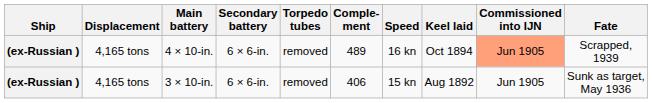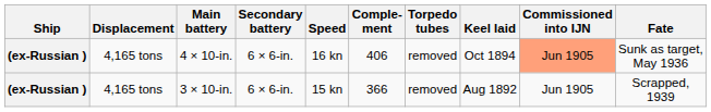 <table class="wikitable plainrowheaders" style="text-align: center;">
 <tr valign="bottom">
 <th scope="col">Ship</th>
 <th scope="col">Displacement</th>
 <th scope="col">Main<br>battery</th>
 <th scope="col">Secondary<br>battery</th>
+<th scope="col">Speed</th>
+<th scope="col">Comple-<br>ment</th>
 <th scope="col">Torpedo<br>tubes</th>
-<th scope="col">Comple-<br>ment</th>
-<th scope="col">Speed</th>
 <th scope="col">Keel laid</th>
 <th scope="col">Commissioned<br>into IJN</th>
 <th scope="col">Fate</th>
 </tr>
 <tr>
 <th scope="row"> (ex-Russian )</th>
 <td>4,165 tons</td>
 <td>4 × 10-in.</td>
 <td>6 × 6-in.</td>
+<td>16 kn</td>
+<td>406</td>
 <td>removed</td>
-<td>489</td>
-<td>16 kn</td>
 <td>Oct 1894</td>
 <td style="background: lightsalmon;">Jun 1905</td>
-<td>Scrapped,<br>1939</td>
+<td>Sunk as target,<br>May 1936</td>
 </tr>
 <tr>
 <th scope="row"> (ex-Russian )</th>
 <td>4,165 tons</td>
 <td>3 × 10-in.</td>
 <td>6 × 6-in.</td>
+<td>15 kn</td>
+<td>366</td>
 <td>removed</td>
-<td>406</td>
-<td>15 kn</td>
 <td>Aug 1892</td>
 <td>Jun 1905</td>
-<td>Sunk as target,<br>May 1936</td>
+<td>Scrapped,<br>1939</td>
 </tr>
 </table>
